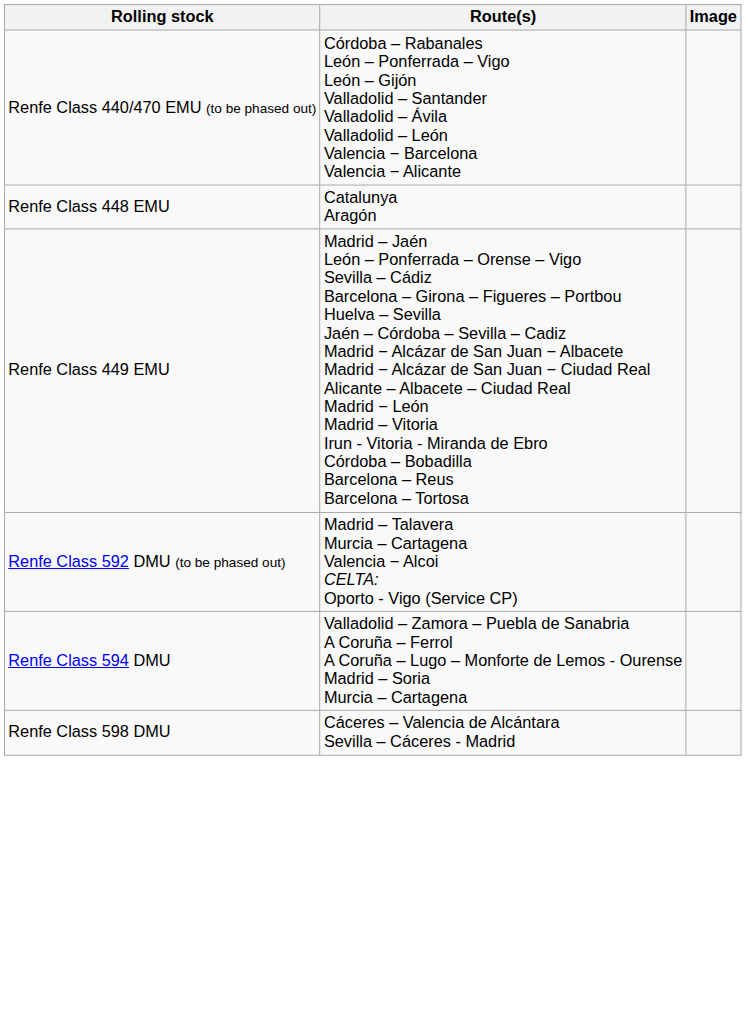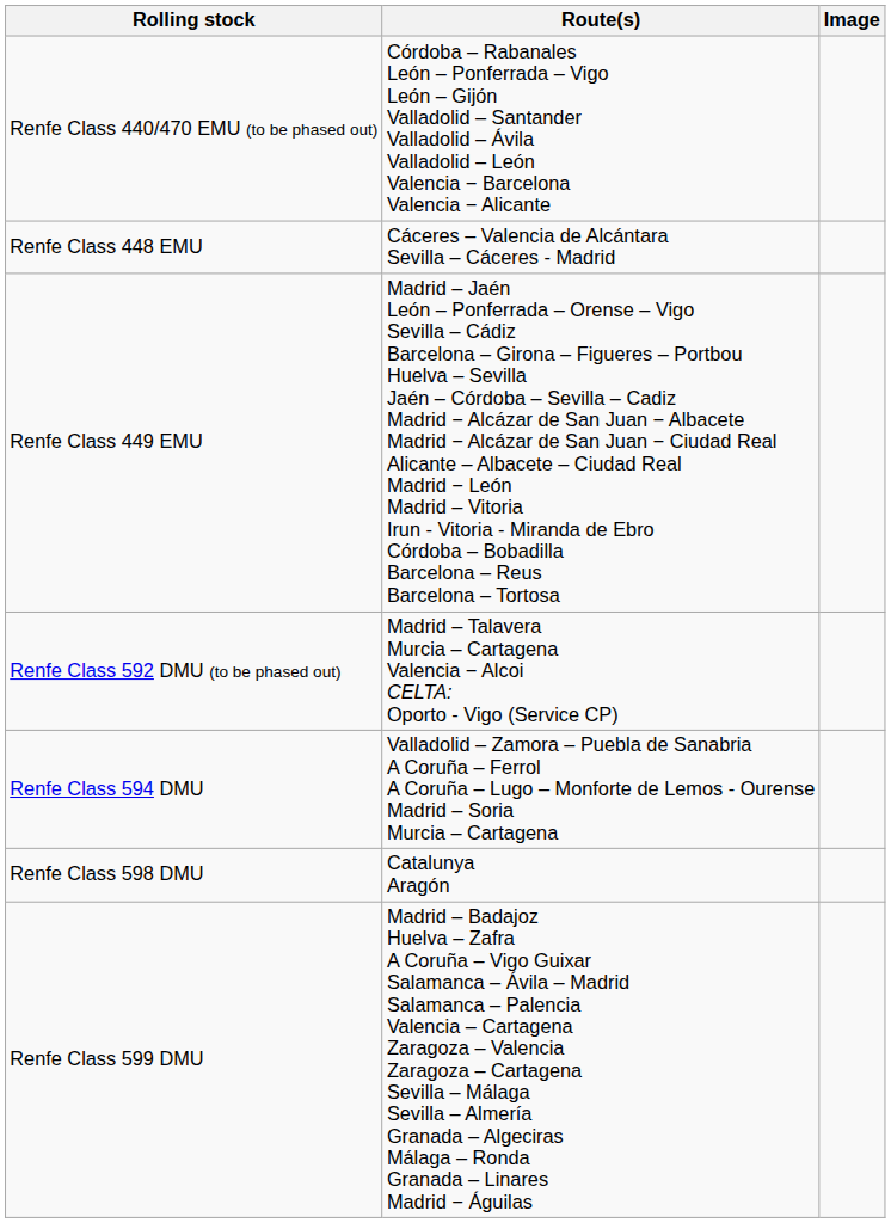 <table class="wikitable left">
 <tr>
 <th>Rolling stock</th>
 <th>Route(s)</th>
 <th>Image</th>
 </tr>
 <tr>
 <td>Renfe Class 440/470 EMU <small>(to be phased out)</small></td>
 <td>Córdoba – Rabanales<br>León – Ponferrada – Vigo<br>León – Gijón<br>Valladolid – Santander<br>Valladolid – Ávila<br>Valladolid – León<br>Valencia − Barcelona<br>Valencia − Alicante</td>
 <td></td>
 </tr>
 <tr>
 <td>Renfe Class 448 EMU</td>
-<td>Catalunya<br>Aragón</td>
+<td>Cáceres – Valencia de Alcántara<br>Sevilla – Cáceres - Madrid</td>
 <td></td>
 </tr>
 <tr>
 <td>Renfe Class 449 EMU</td>
 <td>Madrid – Jaén<br>León – Ponferrada – Orense – Vigo<br>Sevilla – Cádiz<br>Barcelona – Girona – Figueres – Portbou<br>Huelva – Sevilla<br>Jaén – Córdoba – Sevilla – Cadiz<br>Madrid − Alcázar de San Juan − Albacete<br>Madrid − Alcázar de San Juan − Ciudad Real<br>Alicante – Albacete – Ciudad Real<br>Madrid − León<br>Madrid – Vitoria<br> Irun - Vitoria - Miranda de Ebro<br>Córdoba – Bobadilla<br>Barcelona – Reus<br>Barcelona – Tortosa</td>
 <td></td>
 </tr>
 <tr>
 <td><a href='#'>Renfe Class 592</a> DMU <small>(to be phased out)</small></td>
 <td>Madrid – Talavera<br>Murcia – Cartagena<br>Valencia − Alcoi<br><em>CELTA:</em><br>Oporto - Vigo (Service CP)</td>
 <td></td>
 </tr>
 <tr>
 <td><a href='#'>Renfe Class 594</a> DMU</td>
 <td>Valladolid – Zamora – Puebla de Sanabria<br>A Coruña – Ferrol<br>A Coruña – Lugo – Monforte de Lemos - Ourense<br>Madrid – Soria<br>Murcia – Cartagena</td>
 <td></td>
 </tr>
 <tr>
 <td>Renfe Class 598 DMU</td>
-<td>Cáceres – Valencia de Alcántara<br>Sevilla – Cáceres - Madrid</td>
+<td>Catalunya<br>Aragón</td>
+<td></td>
+</tr>
+<tr>
+<td>Renfe Class 599 DMU</td>
+<td>Madrid – Badajoz<br>Huelva – Zafra<br>A Coruña – Vigo Guixar<br>Salamanca – Ávila – Madrid<br>Salamanca – Palencia<br>Valencia – Cartagena<br>Zaragoza – Valencia<br>Zaragoza – Cartagena<br>Sevilla – Málaga<br>Sevilla – Almería<br>Granada – Algeciras<br>Málaga – Ronda<br>Granada – Linares<br>Madrid − Águilas</td>
 <td></td>
 </tr>
 </table>
